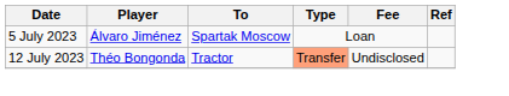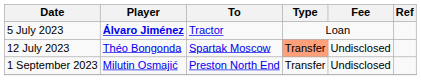 <table class="wikitable">
 <tr>
 <th>Date</th>
 <th>Player</th>
 <th>To</th>
 <th>Type</th>
 <th>Fee</th>
 <th>Ref</th>
 </tr>
 <tr>
 <td>5 July 2023</td>
-<td> <a href='#'>Álvaro Jiménez</a></td>
-<td> <a href='#'>Spartak Moscow</a></td>
+<td><strong> <a href='#'>Álvaro Jiménez</a></strong></td>
+<td> <a href='#'>Tractor</a></td>
 <td colspan=2 align=center>Loan</td>
 <td></td>
 </tr>
 <tr>
 <td>12 July 2023</td>
 <td> <a href='#'>Théo Bongonda</a></td>
-<td> <a href='#'>Tractor</a></td>
+<td> <a href='#'>Spartak Moscow</a></td>
 <td style="background: lightsalmon;">Transfer</td>
+<td>Undisclosed</td>
+<td></td>
+</tr>
+<tr>
+<td>1 September 2023</td>
+<td> <a href='#'>Milutin Osmajić</a></td>
+<td> <a href='#'>Preston North End</a></td>
+<td>Transfer</td>
 <td>Undisclosed</td>
 <td></td>
 </tr>
 <tr>
 </tr>
 </table>
